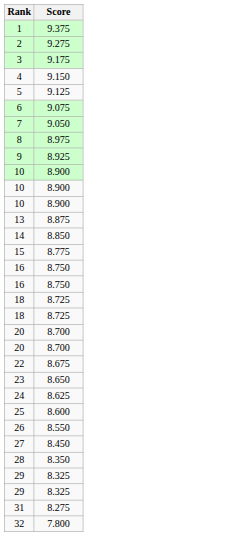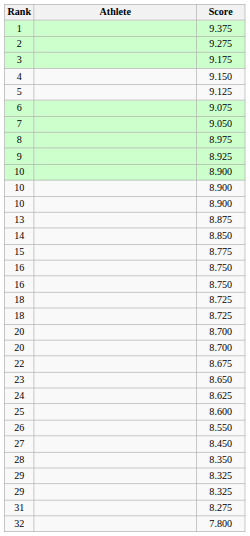 <table class=wikitable style="text-align:center">
 <tr>
 <th width=40>Rank</th>
+<th width=250>Athlete</th>
 <th width=70>Score</th>
 </tr>
 <tr bgcolor="ccffcc">
 <td>1</td>
+<td align=left></td>
 <td>9.375</td>
 </tr>
 <tr bgcolor="ccffcc">
 <td>2 </td>
+<td align=left></td>
 <td>9.275</td>
 </tr>
 <tr bgcolor="ccffcc">
 <td>3</td>
+<td align=left></td>
 <td>9.175</td>
 </tr>
 <tr>
 <td>4</td>
+<td align=left></td>
 <td>9.150</td>
 </tr>
 <tr>
 <td>5 </td>
+<td align=left></td>
 <td>9.125</td>
 </tr>
 <tr bgcolor="ccffcc">
 <td>6</td>
+<td align=left></td>
 <td>9.075</td>
 </tr>
 <tr bgcolor="ccffcc">
 <td>7</td>
+<td align=left></td>
 <td>9.050</td>
 </tr>
 <tr bgcolor="ccffcc">
 <td>8</td>
+<td align=left></td>
 <td>8.975</td>
 </tr>
 <tr bgcolor="ccffcc">
 <td>9</td>
+<td align=left></td>
 <td>8.925</td>
 </tr>
 <tr bgcolor="ccffcc">
 <td>10</td>
+<td align=left></td>
 <td>8.900</td>
 </tr>
 <tr>
 <td>10</td>
+<td align=left></td>
 <td>8.900</td>
 </tr>
 <tr>
 <td>10</td>
+<td align=left></td>
 <td>8.900</td>
 </tr>
 <tr>
 <td>13</td>
+<td align=left></td>
 <td>8.875</td>
 </tr>
 <tr>
 <td>14</td>
+<td align=left></td>
 <td>8.850</td>
 </tr>
 <tr>
 <td>15</td>
+<td align=left></td>
 <td>8.775</td>
 </tr>
 <tr>
 <td>16</td>
+<td align=left></td>
 <td>8.750</td>
 </tr>
 <tr>
 <td>16</td>
+<td align=left></td>
 <td>8.750</td>
 </tr>
 <tr>
 <td>18</td>
+<td align=left></td>
 <td>8.725</td>
 </tr>
 <tr>
 <td>18</td>
+<td align=left></td>
 <td>8.725</td>
 </tr>
 <tr>
 <td>20</td>
+<td align=left></td>
 <td>8.700</td>
 </tr>
 <tr>
 <td>20</td>
+<td align=left></td>
 <td>8.700</td>
 </tr>
 <tr>
 <td>22</td>
+<td align=left></td>
 <td>8.675</td>
 </tr>
 <tr>
 <td>23</td>
+<td align=left></td>
 <td>8.650</td>
 </tr>
 <tr>
 <td>24</td>
+<td align=left></td>
 <td>8.625</td>
 </tr>
 <tr>
 <td>25</td>
+<td align=left></td>
 <td>8.600</td>
 </tr>
 <tr>
 <td>26</td>
+<td align=left></td>
 <td>8.550</td>
 </tr>
 <tr>
 <td>27</td>
+<td align=left></td>
 <td>8.450</td>
 </tr>
 <tr>
 <td>28</td>
+<td align=left></td>
 <td>8.350</td>
 </tr>
 <tr>
 <td>29</td>
+<td align=left></td>
 <td>8.325</td>
 </tr>
 <tr>
 <td>29</td>
+<td align=left></td>
 <td>8.325</td>
 </tr>
 <tr>
 <td>31</td>
+<td align=left></td>
 <td>8.275</td>
 </tr>
 <tr>
 <td>32</td>
+<td align=left></td>
 <td>7.800</td>
 </tr>
 </table>
